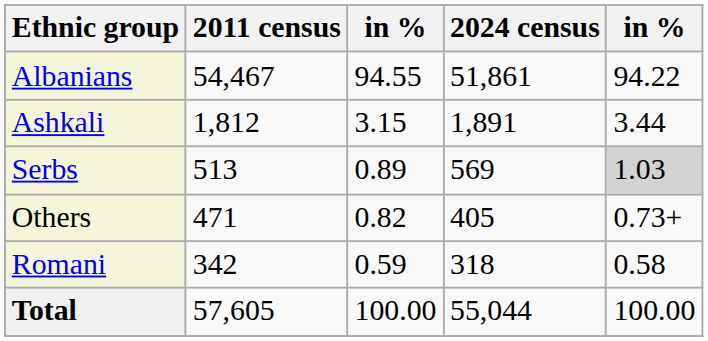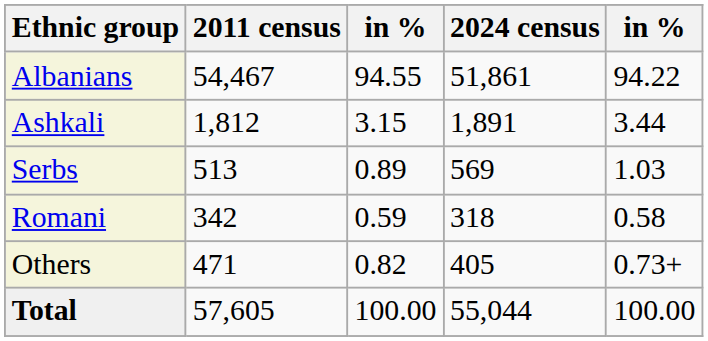 <table class="wikitable">
 <tr>
 <th>Ethnic group</th>
 <th>2011 census</th>
 <th>in %</th>
 <th>2024 census</th>
 <th>in %</th>
 </tr>
 <tr>
 <td style="background:#F5F5DC;"><a href='#'>Albanians</a></td>
 <td>54,467</td>
 <td>94.55</td>
 <td>51,861</td>
 <td>94.22</td>
 </tr>
 <tr>
 <td style="background:#F5F5DC;"><a href='#'>Ashkali</a></td>
 <td>1,812</td>
 <td>3.15</td>
 <td>1,891</td>
 <td>3.44</td>
 </tr>
 <tr>
 <td style="background:#F5F5DC;"><a href='#'>Serbs</a></td>
 <td>513</td>
 <td>0.89</td>
 <td>569</td>
-<td style="background: lightgrey;">1.03</td>
+<td>1.03</td>
+</tr>
+<tr>
+<td style="background:#F5F5DC;"><a href='#'>Romani</a></td>
+<td>342</td>
+<td>0.59</td>
+<td>318</td>
+<td>0.58</td>
 </tr>
 <tr>
 <td style="background:#F5F5DC;">Others</td>
 <td>471</td>
 <td>0.82</td>
 <td>405</td>
 <td>0.73+</td>
 </tr>
 <tr>
-<td style="background:#F5F5DC;"><a href='#'>Romani</a></td>
-<td>342</td>
-<td>0.59</td>
-<td>318</td>
-<td>0.58</td>
-</tr>
-<tr>
 <td style="background:#F0F0F0;"><strong>Total</strong></td>
 <td>57,605</td>
 <td>100.00</td>
 <td>55,044</td>
 <td>100.00</td>
 </tr>
 </table>
